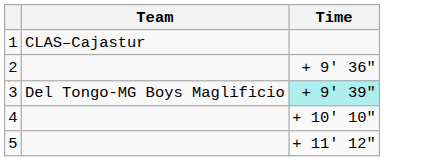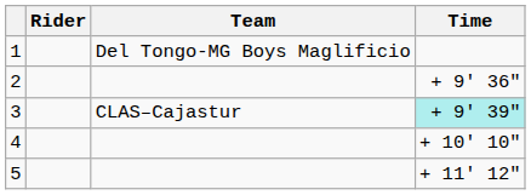 <table class="wikitable">
 <tr>
 <th></th>
+<th>Rider</th>
 <th>Team</th>
 <th>Time</th>
 </tr>
 <tr>
 <td>1</td>
-<td>CLAS–Cajastur</td>
+<td>  </td>
+<td>Del Tongo-MG Boys Maglificio</td>
 <td align=right></td>
 </tr>
 <tr>
 <td>2</td>
+<td> </td>
 <td></td>
 <td align=right>+ 9' 36"</td>
 </tr>
 <tr>
 <td>3</td>
-<td>Del Tongo-MG Boys Maglificio</td>
+<td> </td>
+<td>CLAS–Cajastur</td>
 <td align=right style="background: paleturquoise;">+ 9' 39"</td>
 </tr>
 <tr>
 <td>4</td>
+<td></td>
 <td></td>
 <td align=right>+ 10' 10"</td>
 </tr>
 <tr>
 <td>5</td>
 <td></td>
+<td></td>
 <td align=right>+ 11' 12"</td>
 </tr>
 </table>
